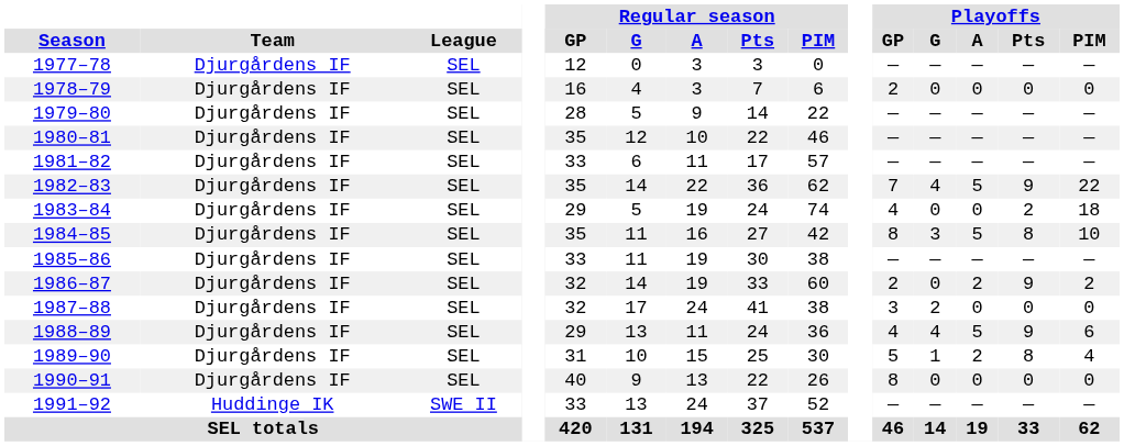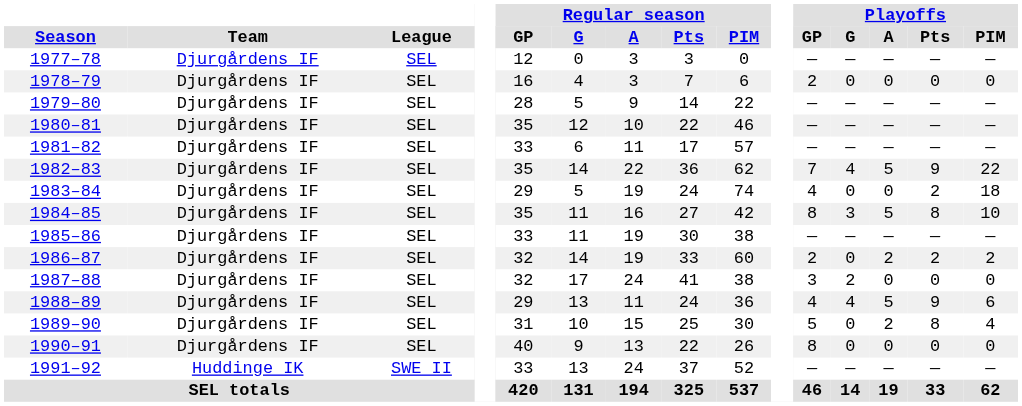 <table border="0" cellpadding="1" cellspacing="0" style="text-align:center; width:60em">
 <tr bgcolor="#e0e0e0">
 <th colspan="3" bgcolor="#ffffff"> </th>
 <th rowspan="99" bgcolor="#ffffff"> </th>
 <th colspan="5"><a href='#'>Regular season</a></th>
 <th rowspan="99" bgcolor="#ffffff"> </th>
 <th colspan="5"><a href='#'>Playoffs</a></th>
 </tr>
 <tr bgcolor="#e0e0e0">
 <th><a href='#'>Season</a></th>
 <th>Team</th>
 <th>League</th>
 <th>GP</th>
 <th><a href='#'>G</a></th>
 <th><a href='#'>A</a></th>
 <th><a href='#'>Pts</a></th>
 <th><a href='#'>PIM</a></th>
 <th>GP</th>
 <th>G</th>
 <th>A</th>
 <th>Pts</th>
 <th>PIM</th>
 </tr>
 <tr>
 <td><a href='#'>1977–78</a></td>
 <td><a href='#'>Djurgårdens IF</a></td>
 <td><a href='#'>SEL</a></td>
 <td>12</td>
 <td>0</td>
 <td>3</td>
 <td>3</td>
 <td>0</td>
 <td>—</td>
 <td>—</td>
 <td>—</td>
 <td>—</td>
 <td>—</td>
 </tr>
 <tr bgcolor="#f0f0f0">
 <td><a href='#'>1978–79</a></td>
 <td>Djurgårdens IF</td>
 <td>SEL</td>
 <td>16</td>
 <td>4</td>
 <td>3</td>
 <td>7</td>
 <td>6</td>
 <td>2</td>
 <td>0</td>
 <td>0</td>
 <td>0</td>
 <td>0</td>
 </tr>
 <tr>
 <td><a href='#'>1979–80</a></td>
 <td>Djurgårdens IF</td>
 <td>SEL</td>
 <td>28</td>
 <td>5</td>
 <td>9</td>
 <td>14</td>
 <td>22</td>
 <td>—</td>
 <td>—</td>
 <td>—</td>
 <td>—</td>
 <td>—</td>
 </tr>
 <tr bgcolor="#f0f0f0">
 <td><a href='#'>1980–81</a></td>
 <td>Djurgårdens IF</td>
 <td>SEL</td>
 <td>35</td>
 <td>12</td>
 <td>10</td>
 <td>22</td>
 <td>46</td>
 <td>—</td>
 <td>—</td>
 <td>—</td>
 <td>—</td>
 <td>—</td>
 </tr>
 <tr>
 <td><a href='#'>1981–82</a></td>
 <td>Djurgårdens IF</td>
 <td>SEL</td>
 <td>33</td>
 <td>6</td>
 <td>11</td>
 <td>17</td>
 <td>57</td>
 <td>—</td>
 <td>—</td>
 <td>—</td>
 <td>—</td>
 <td>—</td>
 </tr>
 <tr bgcolor="#f0f0f0">
 <td><a href='#'>1982–83</a></td>
 <td>Djurgårdens IF</td>
 <td>SEL</td>
 <td>35</td>
 <td>14</td>
 <td>22</td>
 <td>36</td>
 <td>62</td>
 <td>7</td>
 <td>4</td>
 <td>5</td>
 <td>9</td>
 <td>22</td>
 </tr>
 <tr>
 <td><a href='#'>1983–84</a></td>
 <td>Djurgårdens IF</td>
 <td>SEL</td>
 <td>29</td>
 <td>5</td>
 <td>19</td>
 <td>24</td>
 <td>74</td>
 <td>4</td>
 <td>0</td>
 <td>0</td>
 <td>2</td>
 <td>18</td>
 </tr>
 <tr bgcolor="#f0f0f0">
 <td><a href='#'>1984–85</a></td>
 <td>Djurgårdens IF</td>
 <td>SEL</td>
 <td>35</td>
 <td>11</td>
 <td>16</td>
 <td>27</td>
 <td>42</td>
 <td>8</td>
 <td>3</td>
 <td>5</td>
 <td>8</td>
 <td>10</td>
 </tr>
 <tr>
 <td><a href='#'>1985–86</a></td>
 <td>Djurgårdens IF</td>
 <td>SEL</td>
 <td>33</td>
 <td>11</td>
 <td>19</td>
 <td>30</td>
 <td>38</td>
 <td>—</td>
 <td>—</td>
 <td>—</td>
 <td>—</td>
 <td>—</td>
 </tr>
 <tr bgcolor="#f0f0f0">
 <td><a href='#'>1986–87</a></td>
 <td>Djurgårdens IF</td>
 <td>SEL</td>
 <td>32</td>
 <td>14</td>
 <td>19</td>
 <td>33</td>
 <td>60</td>
 <td>2</td>
 <td>0</td>
 <td>2</td>
-<td>9</td>
+<td>2</td>
 <td>2</td>
 </tr>
 <tr>
 <td><a href='#'>1987–88</a></td>
 <td>Djurgårdens IF</td>
 <td>SEL</td>
 <td>32</td>
 <td>17</td>
 <td>24</td>
 <td>41</td>
 <td>38</td>
 <td>3</td>
 <td>2</td>
 <td>0</td>
 <td>0</td>
 <td>0</td>
 </tr>
 <tr bgcolor="#f0f0f0">
 <td><a href='#'>1988–89</a></td>
 <td>Djurgårdens IF</td>
 <td>SEL</td>
 <td>29</td>
 <td>13</td>
 <td>11</td>
 <td>24</td>
 <td>36</td>
 <td>4</td>
 <td>4</td>
 <td>5</td>
 <td>9</td>
 <td>6</td>
 </tr>
 <tr>
 <td><a href='#'>1989–90</a></td>
 <td>Djurgårdens IF</td>
 <td>SEL</td>
 <td>31</td>
 <td>10</td>
 <td>15</td>
 <td>25</td>
 <td>30</td>
 <td>5</td>
-<td>1</td>
+<td>0</td>
 <td>2</td>
 <td>8</td>
 <td>4</td>
 </tr>
 <tr bgcolor="#f0f0f0">
 <td><a href='#'>1990–91</a></td>
 <td>Djurgårdens IF</td>
 <td>SEL</td>
 <td>40</td>
 <td>9</td>
 <td>13</td>
 <td>22</td>
 <td>26</td>
 <td>8</td>
 <td>0</td>
 <td>0</td>
 <td>0</td>
 <td>0</td>
 </tr>
 <tr>
 <td><a href='#'>1991–92</a></td>
 <td><a href='#'>Huddinge IK</a></td>
 <td><a href='#'>SWE II</a></td>
 <td>33</td>
 <td>13</td>
 <td>24</td>
 <td>37</td>
 <td>52</td>
 <td>—</td>
 <td>—</td>
 <td>—</td>
 <td>—</td>
 <td>—</td>
 </tr>
 <tr bgcolor="#e0e0e0">
 <th colspan="3">SEL totals</th>
 <th>420</th>
 <th>131</th>
 <th>194</th>
 <th>325</th>
 <th>537</th>
 <th>46</th>
 <th>14</th>
 <th>19</th>
 <th>33</th>
 <th>62</th>
 </tr>
 </table>
